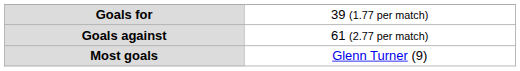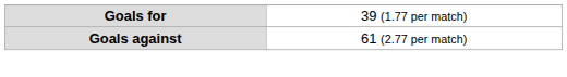 <table class="wikitable" style="width:50%;text-align:center">
 <tr>
 </tr>
 <tr>
 <td style="background:gainsboro;"><strong>Goals for</strong></td>
 <td style="background:white;">39 <small>(1.77 per match)</small></td>
 </tr>
 <tr>
 <td style="background:gainsboro;"><strong>Goals against</strong></td>
 <td style="background:white;">61 <small>(2.77 per match)</small></td>
 </tr>
-<tr>
-<td style="background:gainsboro;"><strong>Most goals</strong></td>
-<td style="background:white;"><a href='#'>Glenn Turner</a> (9)</td>
-</tr>
 </table>
